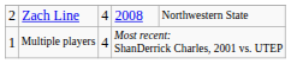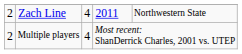 <table class="wikitable">
 <tr>
 </tr>
 <tr>
 <td>2</td>
 <td><a href='#'>Zach Line</a></td>
 <td>4</td>
-<td><a href='#'>2008</a></td>
+<td><a href='#'>2011</a></td>
 <td style="font-size:80%;">Northwestern State</td>
 </tr>
 <tr>
-<td>1</td>
+<td>2</td>
 <td style="font-size:80%;">Multiple players</td>
 <td>4</td>
 <td colspan=2 style="font-size:80%;"><em>Most recent:</em><br>ShanDerrick Charles, 2001 vs. UTEP</td>
 </tr>
 </table>
